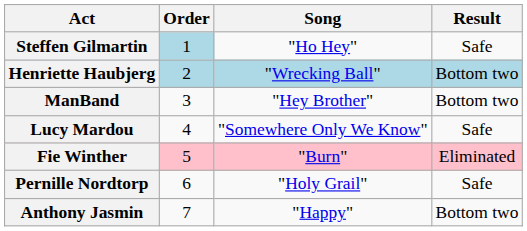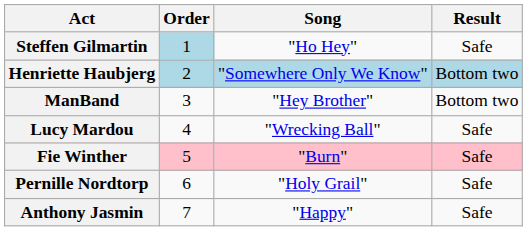 <table class="wikitable plainrowheaders" style="text-align:center;">
 <tr>
 <th scope="col">Act</th>
 <th scope="col">Order</th>
 <th scope="col">Song</th>
 <th scope="col">Result</th>
 </tr>
 <tr>
 <th scope=row>Steffen Gilmartin</th>
 <td style="background: lightblue;">1</td>
 <td>"<a href='#'>Ho Hey</a>"</td>
 <td>Safe</td>
 </tr>
 <tr style="background:lightblue;">
 <th scope=row>Henriette Haubjerg</th>
 <td>2</td>
-<td>"<a href='#'>Wrecking Ball</a>"</td>
+<td>"<a href='#'>Somewhere Only We Know</a>"</td>
 <td>Bottom two</td>
 </tr>
 <tr>
 <th scope=row>ManBand</th>
 <td>3</td>
 <td>"<a href='#'>Hey Brother</a>"</td>
 <td>Bottom two</td>
 </tr>
 <tr>
 <th scope=row>Lucy Mardou</th>
 <td>4</td>
-<td>"<a href='#'>Somewhere Only We Know</a>"</td>
+<td>"<a href='#'>Wrecking Ball</a>"</td>
 <td>Safe</td>
 </tr>
 <tr style="background:pink;">
 <th scope=row>Fie Winther</th>
 <td>5</td>
 <td>"<a href='#'>Burn</a>"</td>
-<td>Eliminated</td>
+<td>Safe</td>
 </tr>
 <tr>
 <th scope=row>Pernille Nordtorp</th>
 <td>6</td>
 <td>"<a href='#'>Holy Grail</a>"</td>
 <td>Safe</td>
 </tr>
 <tr>
 <th scope=row>Anthony Jasmin</th>
 <td>7</td>
 <td>"<a href='#'>Happy</a>"</td>
-<td>Bottom two</td>
+<td>Safe</td>
 </tr>
 </table>
